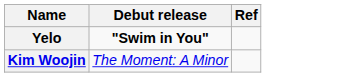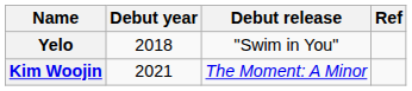 <table class="wikitable plainrowheaders sortable" style="text-align:center">
 <tr>
 <th>Name</th>
+<th>Debut year</th>
 <th class="unsortable">Debut release</th>
 <th class="unsortable">Ref</th>
 </tr>
 <tr>
 <th scope="row">Yelo</th>
-<td><strong>"Swim in You"</strong></td>
+<td>2018</td>
+<td>"Swim in You"</td>
 <td></td>
 </tr>
 <tr>
 <th scope="row"><a href='#'>Kim Woojin</a></th>
+<td>2021</td>
 <td><em><a href='#'>The Moment: A Minor</a></em></td>
 <td></td>
 </tr>
 </table>
